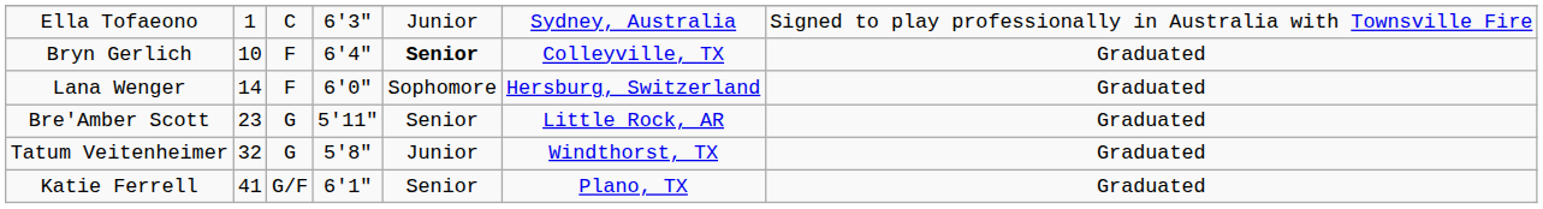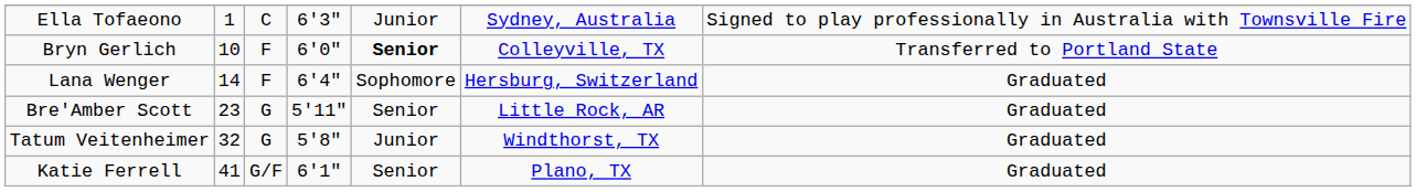 <table class="wikitable sortable" style="text-align: center">
 <tr align=center>
 </tr>
 <tr>
 <td>Ella Tofaeono</td>
 <td>1</td>
 <td>C</td>
 <td>6'3"</td>
 <td>Junior</td>
 <td><a href='#'>Sydney, Australia</a></td>
 <td>Signed to play professionally in Australia with <a href='#'>Townsville Fire</a></td>
 </tr>
 <tr>
 <td>Bryn Gerlich</td>
 <td>10</td>
 <td>F</td>
-<td>6'4"</td>
+<td>6'0"</td>
 <td><strong>Senior</strong></td>
 <td><a href='#'>Colleyville, TX</a></td>
-<td>Graduated</td>
+<td>Transferred to <a href='#'>Portland State</a></td>
 </tr>
 <tr>
 <td>Lana Wenger</td>
 <td>14</td>
 <td>F</td>
-<td>6'0"</td>
+<td>6'4"</td>
 <td>Sophomore</td>
 <td><a href='#'>Hersburg, Switzerland</a></td>
 <td>Graduated</td>
 </tr>
 <tr>
 <td>Bre'Amber Scott</td>
 <td>23</td>
 <td>G</td>
 <td>5'11"</td>
 <td>Senior</td>
 <td><a href='#'>Little Rock, AR</a></td>
 <td>Graduated</td>
 </tr>
 <tr>
 <td>Tatum Veitenheimer</td>
 <td>32</td>
 <td>G</td>
 <td>5'8"</td>
 <td>Junior</td>
 <td><a href='#'>Windthorst, TX</a></td>
 <td>Graduated</td>
 </tr>
 <tr>
 <td>Katie Ferrell</td>
 <td>41</td>
 <td>G/F</td>
 <td>6'1"</td>
 <td>Senior</td>
 <td><a href='#'>Plano, TX</a></td>
 <td>Graduated</td>
 </tr>
 </table>
